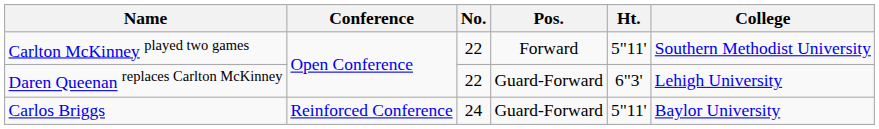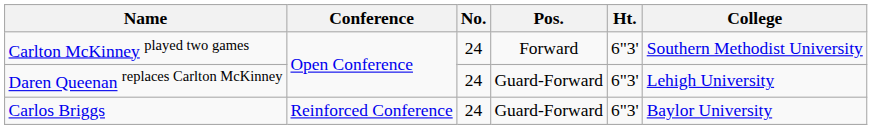 <table class="wikitable" border="1">
 <tr>
 <th>Name</th>
 <th>Conference</th>
 <th>No.</th>
 <th>Pos.</th>
 <th>Ht.</th>
 <th>College</th>
 </tr>
 <tr>
 <td><a href='#'>Carlton McKinney</a> <sup>played two games</sup></td>
 <td rowspan="2"><a href='#'>Open Conference</a></td>
-<td align="center">22</td>
+<td align="center">24</td>
 <td align="center">Forward</td>
-<td align="center">5"11'</td>
+<td align="center">6"3'</td>
 <td><a href='#'>Southern Methodist University</a></td>
 </tr>
 <tr>
 <td><a href='#'>Daren Queenan</a> <sup>replaces Carlton McKinney</sup></td>
-<td align="center">22</td>
+<td align="center">24</td>
 <td align="center">Guard-Forward</td>
 <td align="center">6"3'</td>
 <td><a href='#'>Lehigh University</a></td>
 </tr>
 <tr>
 <td><a href='#'>Carlos Briggs</a></td>
 <td><a href='#'>Reinforced Conference</a></td>
 <td align="center">24</td>
 <td align="center">Guard-Forward</td>
-<td align="center">5"11'</td>
+<td align="center">6"3'</td>
 <td><a href='#'>Baylor University</a></td>
 </tr>
 </table>
